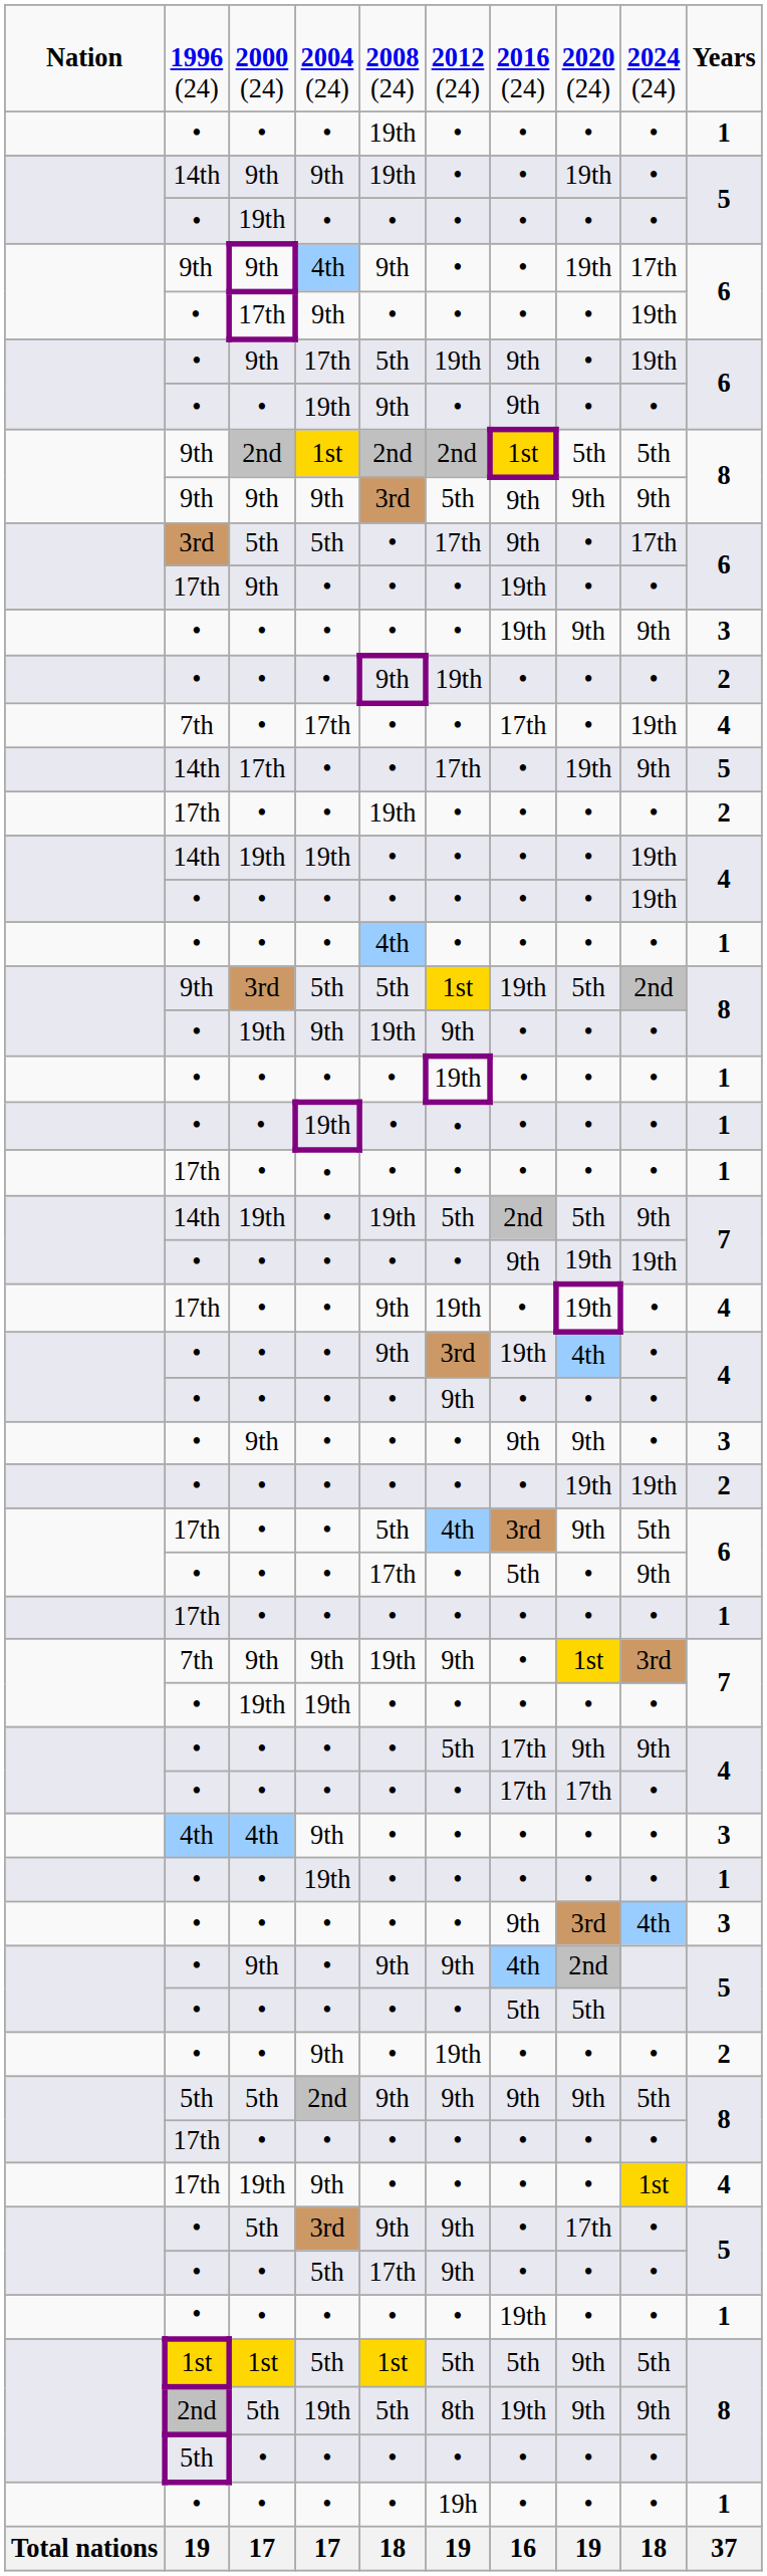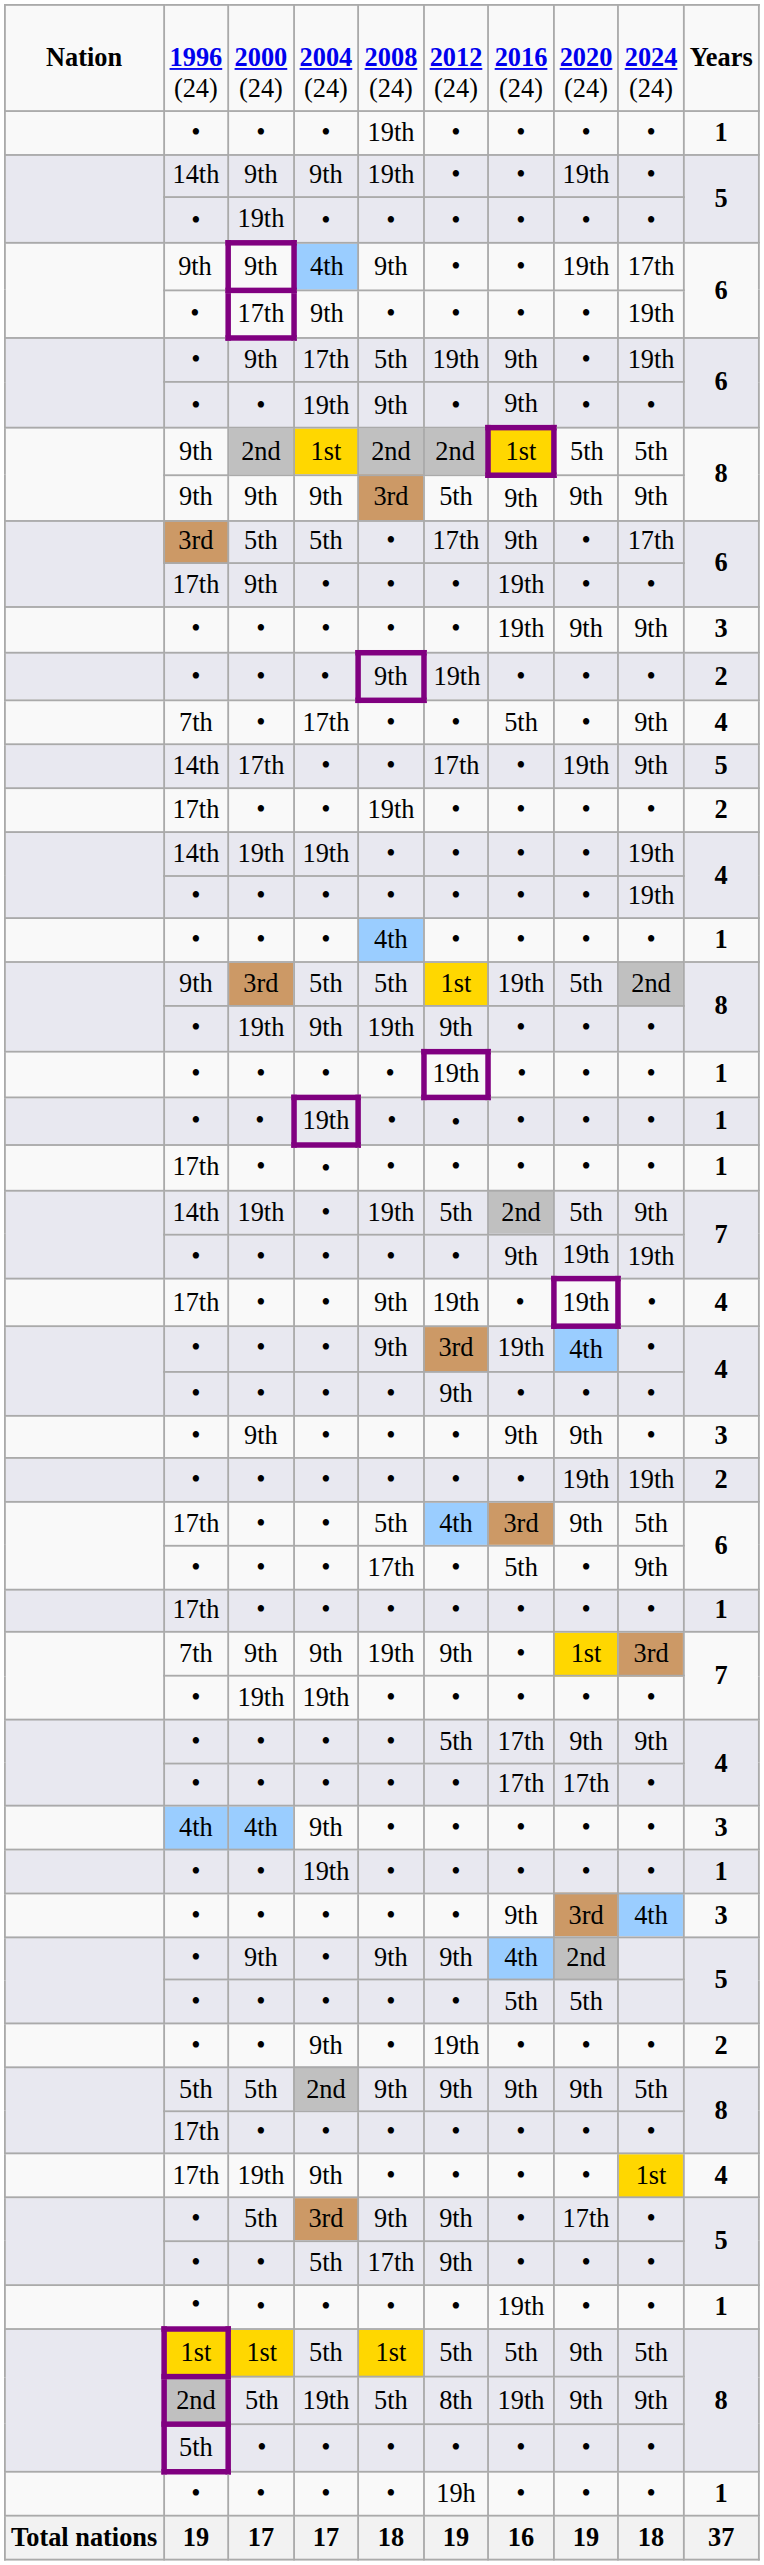 <table class="wikitable shortable" style="text-align:center; font-size:90%">
 <tr bgcolor=>
 <td><strong>Nation</strong></td>
 <td><strong><br><a href='#'>1996</a><br></strong>(24)</td>
 <td><strong><br><a href='#'>2000</a><br></strong>(24)</td>
 <td><strong><br><a href='#'>2004</a><br></strong>(24)</td>
 <td><strong><br><a href='#'>2008</a><br></strong>(24)</td>
 <td><strong><br><a href='#'>2012</a><br></strong>(24)</td>
 <td><strong><br><a href='#'>2016</a><br></strong>(24)</td>
 <td><strong><br><a href='#'>2020</a><br></strong>(24)</td>
 <td><strong><br><a href='#'>2024</a><br></strong>(24)</td>
 <td><strong>Years</strong></td>
 </tr>
 <tr>
 <td align="left"></td>
 <td>•</td>
 <td>•</td>
 <td>•</td>
 <td>19th</td>
 <td>•</td>
 <td>•</td>
 <td>•</td>
 <td>•</td>
 <td><strong>1</strong></td>
 </tr>
 <tr bgcolor=#E8E8F0>
 <td rowspan="2" align="left"></td>
 <td>14th</td>
 <td>9th</td>
 <td>9th</td>
 <td>19th</td>
 <td>•</td>
 <td>•</td>
 <td>19th</td>
 <td>•</td>
 <td rowspan="2"><strong>5</strong></td>
 </tr>
 <tr bgcolor=#E8E8F0>
 <td>•</td>
 <td>19th</td>
 <td>•</td>
 <td>•</td>
 <td>•</td>
 <td>•</td>
 <td>•</td>
 <td>•</td>
 </tr>
 <tr>
 <td rowspan="2" align="left"></td>
 <td>9th</td>
 <td style="border:3px solid purple">9th</td>
 <td bgcolor=#9acdff>4th</td>
 <td>9th</td>
 <td>•</td>
 <td>•</td>
 <td>19th</td>
 <td>17th</td>
 <td rowspan="2"><strong>6</strong></td>
 </tr>
 <tr>
 <td>•</td>
 <td style="border:3px solid purple">17th</td>
 <td>9th</td>
 <td>•</td>
 <td>•</td>
 <td>•</td>
 <td>•</td>
 <td>19th</td>
 </tr>
 <tr bgcolor=#E8E8F0>
 <td rowspan="2" align="left"></td>
 <td>•</td>
 <td>9th</td>
 <td>17th</td>
 <td>5th</td>
 <td>19th</td>
 <td>9th</td>
 <td>•</td>
 <td>19th</td>
 <td rowspan="2"><strong>6</strong></td>
 </tr>
 <tr bgcolor=#E8E8F0>
 <td>•</td>
 <td>•</td>
 <td>19th</td>
 <td>9th</td>
 <td>•</td>
 <td>9th</td>
 <td>•</td>
 <td>•</td>
 </tr>
 <tr>
 <td rowspan="2" align="left"></td>
 <td>9th</td>
 <td bgcolor=silver>2nd</td>
 <td bgcolor=gold>1st</td>
 <td bgcolor=silver>2nd</td>
 <td bgcolor=silver>2nd</td>
 <td style="border:3px solid purple" bgcolor=gold>1st</td>
 <td>5th</td>
 <td>5th</td>
 <td rowspan="2"><strong>8</strong></td>
 </tr>
 <tr>
 <td>9th</td>
 <td>9th</td>
 <td>9th</td>
 <td bgcolor=#CC9966>3rd</td>
 <td>5th</td>
 <td>9th</td>
 <td>9th</td>
 <td>9th</td>
 </tr>
 <tr bgcolor=#E8E8F0>
 <td rowspan="2" align="left"></td>
 <td bgcolor=#CC9966>3rd</td>
 <td>5th</td>
 <td>5th</td>
 <td>•</td>
 <td>17th</td>
 <td>9th</td>
 <td>•</td>
 <td>17th</td>
 <td rowspan="2"><strong>6</strong></td>
 </tr>
 <tr bgcolor=#E8E8F0>
 <td>17th</td>
 <td>9th</td>
 <td>•</td>
 <td>•</td>
 <td>•</td>
 <td>19th</td>
 <td>•</td>
 <td>•</td>
 </tr>
 <tr>
 <td align="left"></td>
 <td>•</td>
 <td>•</td>
 <td>•</td>
 <td>•</td>
 <td>•</td>
 <td>19th</td>
 <td>9th</td>
 <td>9th</td>
 <td><strong>3</strong></td>
 </tr>
 <tr bgcolor=#E8E8F0>
 <td align="left"></td>
 <td>•</td>
 <td>•</td>
 <td>•</td>
 <td style="border:3px solid purple">9th</td>
 <td>19th</td>
 <td>•</td>
 <td>•</td>
 <td>•</td>
 <td><strong>2</strong></td>
 </tr>
 <tr>
 <td align="left"></td>
 <td>7th</td>
 <td>•</td>
 <td>17th</td>
 <td>•</td>
 <td>•</td>
-<td>17th</td>
+<td>5th</td>
 <td>•</td>
-<td>19th</td>
+<td>9th</td>
 <td><strong>4</strong></td>
 </tr>
 <tr bgcolor=#E8E8F0>
 <td align="left"></td>
 <td>14th</td>
 <td>17th</td>
 <td>•</td>
 <td>•</td>
 <td>17th</td>
 <td>•</td>
 <td>19th</td>
 <td>9th</td>
 <td><strong>5</strong></td>
 </tr>
 <tr>
 <td align="left"></td>
 <td>17th</td>
 <td>•</td>
 <td>•</td>
 <td>19th</td>
 <td>•</td>
 <td>•</td>
 <td>•</td>
 <td>•</td>
 <td><strong>2</strong></td>
 </tr>
 <tr bgcolor=#E8E8F0>
 <td rowspan="2" align="left"></td>
 <td>14th</td>
 <td>19th</td>
 <td>19th</td>
 <td>•</td>
 <td>•</td>
 <td>•</td>
 <td>•</td>
 <td>19th</td>
 <td rowspan="2"><strong>4</strong></td>
 </tr>
 <tr bgcolor=#E8E8F0>
 <td>•</td>
 <td>•</td>
 <td>•</td>
 <td>•</td>
 <td>•</td>
 <td>•</td>
 <td>•</td>
 <td>19th</td>
 </tr>
 <tr>
 <td align="left"></td>
 <td>•</td>
 <td>•</td>
 <td>•</td>
 <td bgcolor=#9acdff>4th</td>
 <td>•</td>
 <td>•</td>
 <td>•</td>
 <td>•</td>
 <td><strong>1</strong></td>
 </tr>
 <tr bgcolor=#E8E8F0>
 <td rowspan="2" align="left"></td>
 <td>9th</td>
 <td bgcolor=#CC9966>3rd</td>
 <td>5th</td>
 <td>5th</td>
 <td bgcolor=gold>1st</td>
 <td>19th</td>
 <td>5th</td>
 <td bgcolor=silver>2nd</td>
 <td rowspan="2"><strong>8</strong></td>
 </tr>
 <tr bgcolor=#E8E8F0>
 <td>•</td>
 <td>19th</td>
 <td>9th</td>
 <td>19th</td>
 <td>9th</td>
 <td>•</td>
 <td>•</td>
 <td>•</td>
 </tr>
 <tr>
 <td align="left"></td>
 <td>•</td>
 <td>•</td>
 <td>•</td>
 <td>•</td>
 <td style="border:3px solid purple">19th</td>
 <td>•</td>
 <td>•</td>
 <td>•</td>
 <td><strong>1</strong></td>
 </tr>
 <tr bgcolor=#E8E8F0>
 <td align="left"></td>
 <td>•</td>
 <td>•</td>
 <td style="border:3px solid purple">19th</td>
 <td>•</td>
 <td>•</td>
 <td>•</td>
 <td>•</td>
 <td>•</td>
 <td><strong>1</strong></td>
 </tr>
 <tr>
 <td align="left"></td>
 <td>17th</td>
 <td>•</td>
 <td>•</td>
 <td>•</td>
 <td>•</td>
 <td>•</td>
 <td>•</td>
 <td>•</td>
 <td><strong>1</strong></td>
 </tr>
 <tr bgcolor=#E8E8F0>
 <td rowspan="2" align="left"></td>
 <td>14th</td>
 <td>19th</td>
 <td>•</td>
 <td>19th</td>
 <td>5th</td>
 <td bgcolor=silver>2nd</td>
 <td>5th</td>
 <td>9th</td>
 <td rowspan="2"><strong>7</strong></td>
 </tr>
 <tr bgcolor=#E8E8F0>
 <td>•</td>
 <td>•</td>
 <td>•</td>
 <td>•</td>
 <td>•</td>
 <td>9th</td>
 <td>19th</td>
 <td>19th</td>
 </tr>
 <tr>
 <td align="left"></td>
 <td>17th</td>
 <td>•</td>
 <td>•</td>
 <td>9th</td>
 <td>19th</td>
 <td>•</td>
 <td style="border:3px solid purple">19th</td>
 <td>•</td>
 <td><strong>4</strong></td>
 </tr>
 <tr bgcolor=#E8E8F0>
 <td rowspan="2" align="left"></td>
 <td>•</td>
 <td>•</td>
 <td>•</td>
 <td>9th</td>
 <td bgcolor=#CC9966>3rd</td>
 <td>19th</td>
 <td bgcolor=#9acdff>4th</td>
 <td>•</td>
 <td rowspan="2"><strong>4</strong></td>
 </tr>
 <tr bgcolor=#E8E8F0>
 <td>•</td>
 <td>•</td>
 <td>•</td>
 <td>•</td>
 <td>9th</td>
 <td>•</td>
 <td>•</td>
 <td>•</td>
 </tr>
 <tr>
 <td align="left"></td>
 <td>•</td>
 <td>9th</td>
 <td>•</td>
 <td>•</td>
 <td>•</td>
 <td>9th</td>
 <td>9th</td>
 <td>•</td>
 <td><strong>3</strong></td>
 </tr>
 <tr bgcolor=#E8E8F0>
 <td align="left"></td>
 <td>•</td>
 <td>•</td>
 <td>•</td>
 <td>•</td>
 <td>•</td>
 <td>•</td>
 <td>19th</td>
 <td>19th</td>
 <td><strong>2</strong></td>
 </tr>
 <tr>
 <td rowspan="2" align="left"></td>
 <td>17th</td>
 <td>•</td>
 <td>•</td>
 <td>5th</td>
 <td bgcolor=#9acdff>4th</td>
 <td bgcolor=#CC9966>3rd</td>
 <td>9th</td>
 <td>5th</td>
 <td rowspan="2"><strong>6</strong></td>
 </tr>
 <tr>
 <td>•</td>
 <td>•</td>
 <td>•</td>
 <td>17th</td>
 <td>•</td>
 <td>5th</td>
 <td>•</td>
 <td>9th</td>
 </tr>
 <tr bgcolor=#E8E8F0>
 <td align="left"></td>
 <td>17th</td>
 <td>•</td>
 <td>•</td>
 <td>•</td>
 <td>•</td>
 <td>•</td>
 <td>•</td>
 <td>•</td>
 <td><strong>1</strong></td>
 </tr>
 <tr>
 <td rowspan="2" align="left"></td>
 <td>7th</td>
 <td>9th</td>
 <td>9th</td>
 <td>19th</td>
 <td>9th</td>
 <td>•</td>
 <td bgcolor=gold>1st</td>
 <td bgcolor=#CC9966>3rd</td>
 <td rowspan="2"><strong>7</strong></td>
 </tr>
 <tr>
 <td>•</td>
 <td>19th</td>
 <td>19th</td>
 <td>•</td>
 <td>•</td>
 <td>•</td>
 <td>•</td>
 <td>•</td>
 </tr>
 <tr bgcolor=#E8E8F0>
 <td rowspan="2" align="left"></td>
 <td>•</td>
 <td>•</td>
 <td>•</td>
 <td>•</td>
 <td>5th</td>
 <td>17th</td>
 <td>9th</td>
 <td>9th</td>
 <td rowspan="2"><strong>4</strong></td>
 </tr>
 <tr bgcolor=#E8E8F0>
 <td>•</td>
 <td>•</td>
 <td>•</td>
 <td>•</td>
 <td>•</td>
 <td>17th</td>
 <td>17th</td>
 <td>•</td>
 </tr>
 <tr>
 <td align="left"></td>
 <td bgcolor=#9acdff>4th</td>
 <td bgcolor=#9acdff>4th</td>
 <td>9th</td>
 <td>•</td>
 <td>•</td>
 <td>•</td>
 <td>•</td>
 <td>•</td>
 <td><strong>3</strong></td>
 </tr>
 <tr bgcolor=#E8E8F0>
 <td align="left"></td>
 <td>•</td>
 <td>•</td>
 <td>19th</td>
 <td>•</td>
 <td>•</td>
 <td>•</td>
 <td>•</td>
 <td>•</td>
 <td><strong>1</strong></td>
 </tr>
 <tr>
 <td align="left"></td>
 <td>•</td>
 <td>•</td>
 <td>•</td>
 <td>•</td>
 <td>•</td>
 <td>9th</td>
 <td bgcolor=#CC9966>3rd</td>
 <td bgcolor=#9acdff>4th</td>
 <td><strong>3</strong></td>
 </tr>
 <tr bgcolor=#E8E8F0>
 <td rowspan="2" align="left"></td>
 <td>•</td>
 <td>9th</td>
 <td>•</td>
 <td>9th</td>
 <td>9th</td>
 <td bgcolor=#9acdff>4th</td>
 <td bgcolor=silver>2nd</td>
 <td></td>
 <td rowspan="2"><strong>5</strong></td>
 </tr>
 <tr bgcolor=#E8E8F0>
 <td>•</td>
 <td>•</td>
 <td>•</td>
 <td>•</td>
 <td>•</td>
 <td>5th</td>
 <td>5th</td>
 <td></td>
 </tr>
 <tr>
 <td align="left"></td>
 <td>•</td>
 <td>•</td>
 <td>9th</td>
 <td>•</td>
 <td>19th</td>
 <td>•</td>
 <td>•</td>
 <td>•</td>
 <td><strong>2</strong></td>
 </tr>
 <tr bgcolor=#E8E8F0>
 <td rowspan="2" align="left"></td>
 <td>5th</td>
 <td>5th</td>
 <td bgcolor=silver>2nd</td>
 <td>9th</td>
 <td>9th</td>
 <td>9th</td>
 <td>9th</td>
 <td>5th</td>
 <td rowspan="2"><strong>8</strong></td>
 </tr>
 <tr bgcolor=#E8E8F0>
 <td>17th</td>
 <td>•</td>
 <td>•</td>
 <td>•</td>
 <td>•</td>
 <td>•</td>
 <td>•</td>
 <td>•</td>
 </tr>
 <tr>
 <td align="left"></td>
 <td>17th</td>
 <td>19th</td>
 <td>9th</td>
 <td>•</td>
 <td>•</td>
 <td>•</td>
 <td>•</td>
 <td bgcolor=gold>1st</td>
 <td><strong>4</strong></td>
 </tr>
 <tr bgcolor=#E8E8F0>
 <td rowspan="2" align="left"></td>
 <td>•</td>
 <td>5th</td>
 <td bgcolor=#CC9966>3rd</td>
 <td>9th</td>
 <td>9th</td>
 <td>•</td>
 <td>17th</td>
 <td>•</td>
 <td rowspan="2"><strong>5</strong></td>
 </tr>
 <tr bgcolor=#E8E8F0>
 <td>•</td>
 <td>•</td>
 <td>5th</td>
 <td>17th</td>
 <td>9th</td>
 <td>•</td>
 <td>•</td>
 <td>•</td>
 </tr>
 <tr>
 <td align="left"></td>
 <td>•</td>
 <td>•</td>
 <td>•</td>
 <td>•</td>
 <td>•</td>
 <td>19th</td>
 <td>•</td>
 <td>•</td>
 <td><strong>1</strong></td>
 </tr>
 <tr bgcolor=#E8E8F0>
 <td rowspan="3" align="left"></td>
 <td style="border:3px solid purple" bgcolor=gold>1st</td>
 <td bgcolor=gold>1st</td>
 <td>5th</td>
 <td bgcolor=gold>1st</td>
 <td>5th</td>
 <td>5th</td>
 <td>9th</td>
 <td>5th</td>
 <td rowspan="3"><strong>8</strong></td>
 </tr>
 <tr bgcolor=#E8E8F0>
 <td style="border:3px solid purple" bgcolor=silver>2nd</td>
 <td>5th</td>
 <td>19th</td>
 <td>5th</td>
 <td>8th</td>
 <td>19th</td>
 <td>9th</td>
 <td>9th</td>
 </tr>
 <tr bgcolor=#E8E8F0>
 <td style="border:3px solid purple">5th</td>
 <td>•</td>
 <td>•</td>
 <td>•</td>
 <td>•</td>
 <td>•</td>
 <td>•</td>
 <td>•</td>
 </tr>
 <tr>
 <td align="left"></td>
 <td>•</td>
 <td>•</td>
 <td>•</td>
 <td>•</td>
 <td>19h</td>
 <td>•</td>
 <td>•</td>
 <td>•</td>
 <td><strong>1</strong></td>
 </tr>
 <tr>
 <th>Total nations</th>
 <th>19</th>
 <th>17</th>
 <th>17</th>
 <th>18</th>
 <th>19</th>
 <th>16</th>
 <th>19</th>
 <th>18</th>
 <th>37</th>
 </tr>
 </table>
